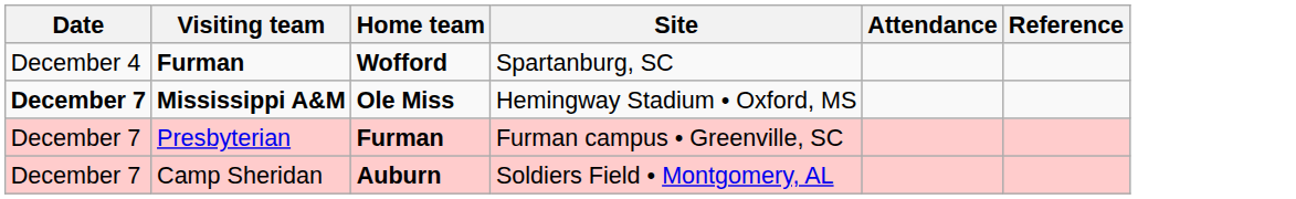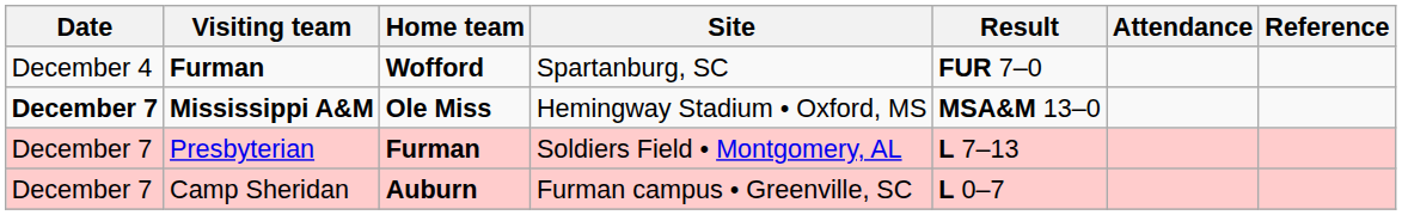 <table class="wikitable" style="font-size:95%;">
 <tr>
 <th>Date</th>
 <th>Visiting team</th>
 <th>Home team</th>
 <th>Site</th>
+<th>Result</th>
 <th>Attendance</th>
 <th class="unsortable">Reference</th>
 </tr>
 <tr bgcolor=>
 <td>December 4</td>
 <td><strong>Furman</strong></td>
 <td><strong>Wofford</strong></td>
 <td>Spartanburg, SC</td>
+<td><strong>FUR</strong> 7–0</td>
 <td></td>
 <td></td>
 </tr>
 <tr bgcolor=>
 <td><strong>December 7</strong></td>
 <td><strong>Mississippi A&M</strong></td>
 <td><strong>Ole Miss</strong></td>
 <td>Hemingway Stadium • Oxford, MS</td>
+<td><strong>MSA&M</strong> 13–0</td>
 <td></td>
 <td></td>
 </tr>
 <tr bgcolor=ffcccc>
 <td>December 7</td>
 <td><a href='#'>Presbyterian</a></td>
 <td><strong>Furman</strong></td>
-<td>Furman campus • Greenville, SC</td>
+<td>Soldiers Field • <a href='#'>Montgomery, AL</a></td>
+<td><strong>L</strong> 7–13</td>
 <td></td>
 <td></td>
 </tr>
 <tr bgcolor=ffcccc>
 <td>December 7</td>
 <td>Camp Sheridan</td>
 <td><strong>Auburn</strong></td>
-<td>Soldiers Field • <a href='#'>Montgomery, AL</a></td>
+<td>Furman campus • Greenville, SC</td>
+<td><strong>L</strong> 0–7</td>
 <td></td>
 <td></td>
 </tr>
 </table>
